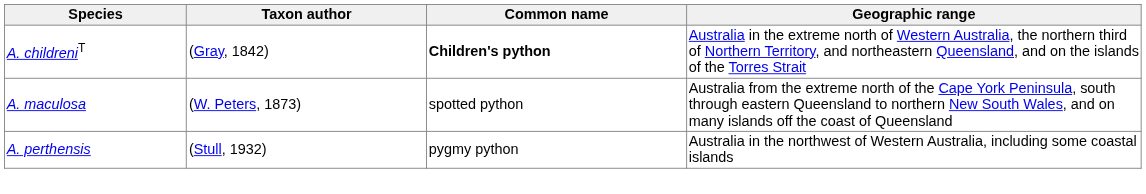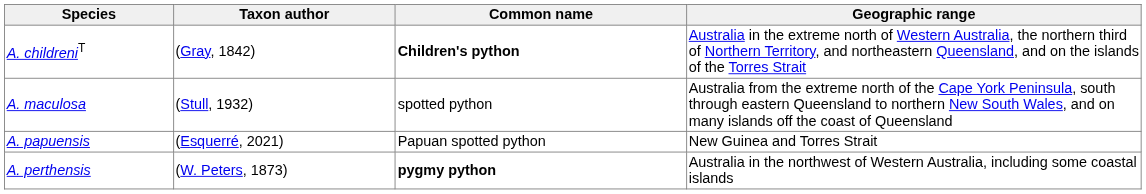 <table cellspacing=0 cellpadding=2 border=1 style="border-collapse: collapse;">
 <tr>
 <th bgcolor="#f0f0f0">Species</th>
 <th bgcolor="#f0f0f0">Taxon author</th>
 <th bgcolor="#f0f0f0">Common name</th>
 <th bgcolor="#f0f0f0">Geographic range</th>
 </tr>
 <tr>
 <td><em><a href='#'>A. childreni</a></em><span><sup>T</sup></span><br></td>
 <td>(<a href='#'>Gray</a>, 1842)</td>
 <td><strong>Children's python</strong></td>
 <td style="width:40%"><a href='#'>Australia</a> in the extreme north of <a href='#'>Western Australia</a>, the northern third of <a href='#'>Northern Territory</a>, and northeastern <a href='#'>Queensland</a>, and on the islands of the <a href='#'>Torres Strait</a></td>
 </tr>
 <tr>
 <td><em><a href='#'>A. maculosa</a></em><br></td>
-<td>(<a href='#'>W. Peters</a>, 1873)</td>
+<td>(<a href='#'>Stull</a>, 1932)</td>
 <td>spotted python</td>
 <td>Australia from the extreme north of the <a href='#'>Cape York Peninsula</a>, south through eastern Queensland to northern <a href='#'>New South Wales</a>, and on many islands off the coast of Queensland</td>
 </tr>
 <tr>
+<td><em><a href='#'>A. papuensis</a></em></td>
+<td>(<a href='#'>Esquerré</a>, 2021)</td>
+<td>Papuan spotted python</td>
+<td>New Guinea and Torres Strait</td>
+</tr>
+<tr>
 <td><em><a href='#'>A. perthensis</a></em><br></td>
-<td>(<a href='#'>Stull</a>, 1932)</td>
-<td>pygmy python</td>
+<td>(<a href='#'>W. Peters</a>, 1873)</td>
+<td><strong>pygmy python</strong></td>
 <td>Australia in the northwest of Western Australia, including some coastal islands</td>
 </tr>
 </table>
